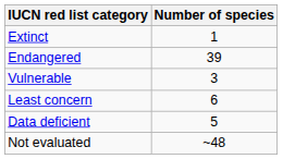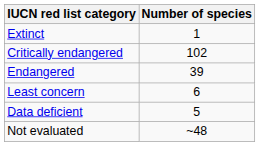 <table class="wikitable">
 <tr>
 <th>IUCN red list category</th>
 <th>Number of species</th>
 </tr>
 <tr>
 <td><a href='#'>Extinct</a></td>
 <td align="center">1</td>
 </tr>
 <tr>
+<td><a href='#'>Critically endangered</a></td>
+<td align="center">102</td>
+</tr>
+<tr>
 <td><a href='#'>Endangered</a></td>
 <td align="center">39</td>
-</tr>
-<tr>
-<td><a href='#'>Vulnerable</a></td>
-<td align="center">3</td>
 </tr>
 <tr>
 <td><a href='#'>Least concern</a></td>
 <td align="center">6</td>
 </tr>
 <tr>
 <td><a href='#'>Data deficient</a></td>
 <td align="center">5</td>
 </tr>
 <tr>
 <td>Not evaluated</td>
 <td align="center">~48</td>
 </tr>
 </table>
